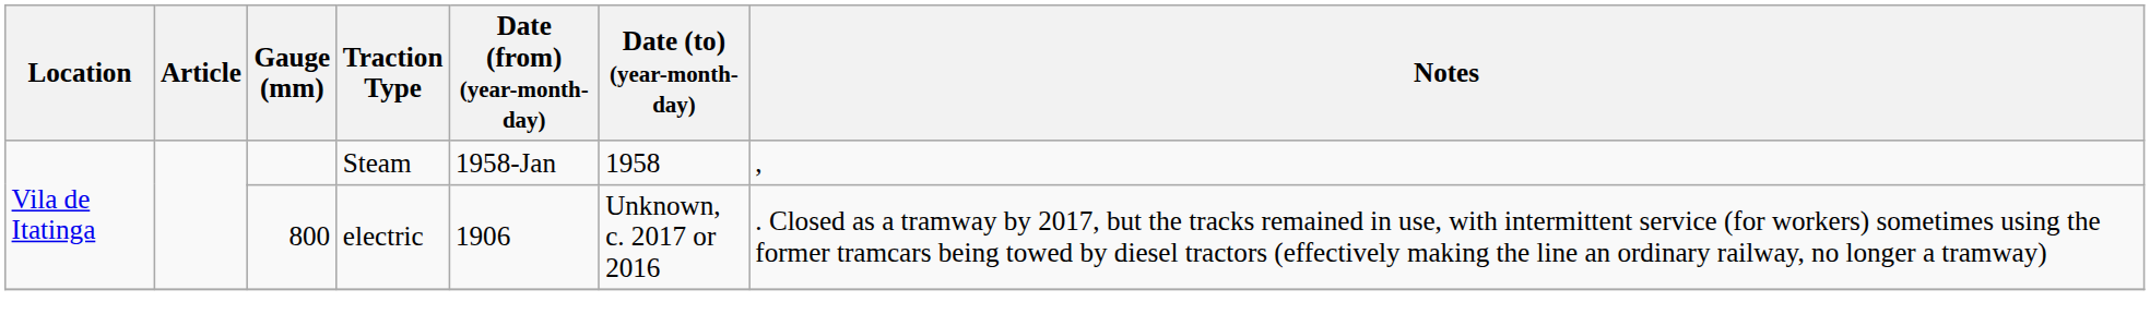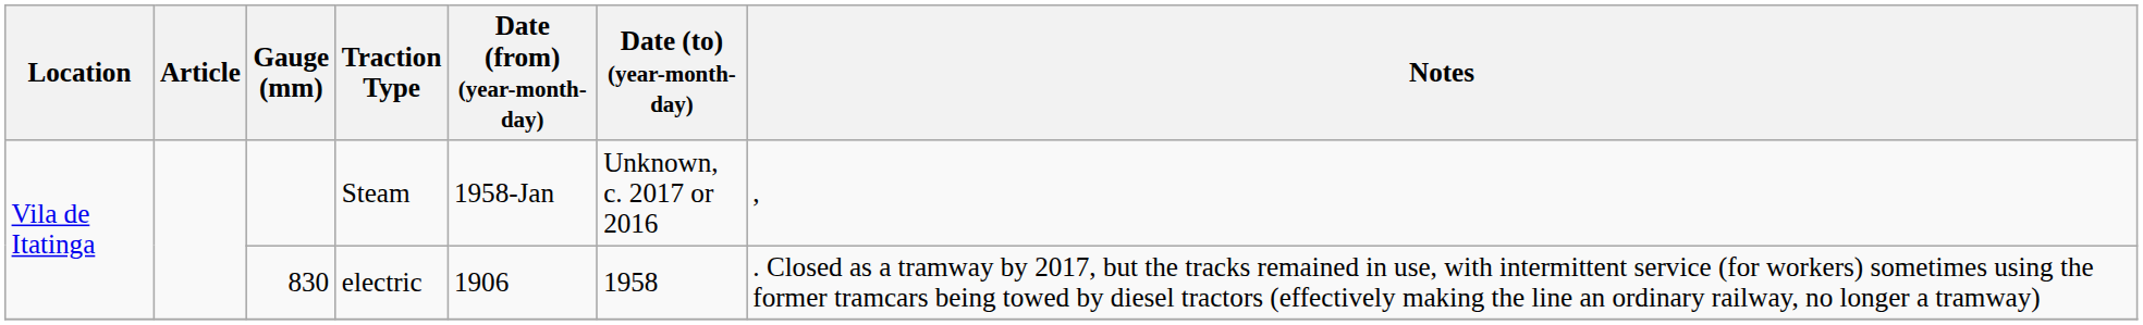 <table class="wikitable sortable">
 <tr>
 <th>Location</th>
 <th>Article</th>
 <th>Gauge<br> (mm)</th>
 <th>Traction<br>Type</th>
 <th width=80px>Date (from)<br><small>(year-month-day)</small></th>
 <th width=80px>Date (to)<br><small>(year-month-day)</small></th>
 <th>Notes</th>
 </tr>
 <tr>
 <td rowspan=2><a href='#'>Vila de Itatinga</a></td>
 <td rowspan=2> </td>
 <td align=right></td>
 <td>Steam</td>
 <td>1958-Jan</td>
-<td>1958</td>
+<td>Unknown, c. 2017 or 2016</td>
 <td>, </td>
 </tr>
 <tr>
-<td align=right>800</td>
+<td align=right>830</td>
 <td>electric</td>
 <td>1906</td>
-<td>Unknown, c. 2017 or 2016</td>
+<td>1958</td>
 <td>. Closed as a tramway by 2017, but the tracks remained in use, with intermittent service (for workers) sometimes using the former tramcars being towed by diesel tractors (effectively making the line an ordinary railway, no longer a tramway)</td>
 </tr>
 <tr>
 </tr>
 </table>
